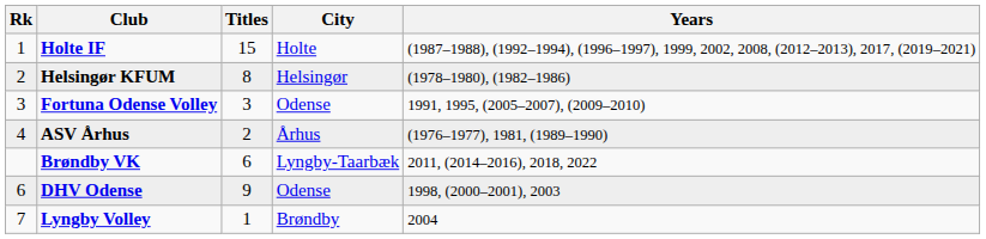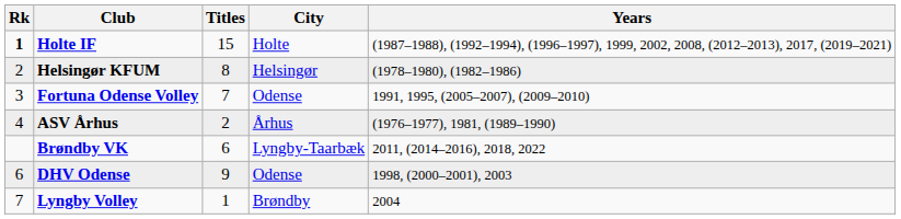 <table class="wikitable">
 <tr>
 <th scope="col">Rk</th>
 <th scope="col">Club</th>
 <th scope="col">Titles</th>
 <th scope="col">City</th>
 <th scope="col">Years</th>
 </tr>
 <tr>
-<td align="center">1</td>
+<td align="center"><strong>1</strong></td>
 <td><strong><a href='#'>Holte IF</a></strong></td>
 <td align="center">15</td>
 <td><a href='#'>Holte</a></td>
 <td><small>(1987–1988), (1992–1994), (1996–1997), 1999, 2002, 2008, (2012–2013), 2017, (2019–2021) </small></td>
 </tr>
 <tr style="background:#eee">
 <td align="center">2</td>
 <td><strong>Helsingør KFUM</strong></td>
 <td align="center">8</td>
 <td><a href='#'>Helsingør</a></td>
 <td><small> (1978–1980), (1982–1986) </small></td>
 </tr>
 <tr>
 <td align="center">3</td>
 <td><strong><a href='#'>Fortuna Odense Volley</a></strong></td>
-<td align="center">3</td>
+<td align="center">7</td>
 <td><a href='#'>Odense</a></td>
 <td><small> 1991, 1995, (2005–2007), (2009–2010) </small></td>
 </tr>
 <tr style="background:#eee">
 <td align="center">4</td>
 <td><strong>ASV Århus</strong></td>
 <td align="center">2</td>
 <td><a href='#'>Århus</a></td>
 <td><small> (1976–1977), 1981, (1989–1990) </small></td>
 </tr>
 <tr>
 <td align="center"></td>
 <td><strong><a href='#'>Brøndby VK</a></strong></td>
 <td align="center">6</td>
 <td><a href='#'>Lyngby-Taarbæk</a></td>
 <td><small> 2011, (2014–2016), 2018, 2022 </small></td>
 </tr>
 <tr style="background:#eee">
 <td align="center">6</td>
 <td><strong><a href='#'>DHV Odense</a></strong></td>
 <td align="center">9</td>
 <td><a href='#'>Odense</a></td>
 <td><small> 1998, (2000–2001), 2003 </small></td>
 </tr>
 <tr>
 <td align="center">7</td>
 <td><strong><a href='#'>Lyngby Volley</a></strong></td>
 <td align="center">1</td>
 <td><a href='#'>Brøndby</a></td>
 <td><small> 2004 </small></td>
 </tr>
 </table>
